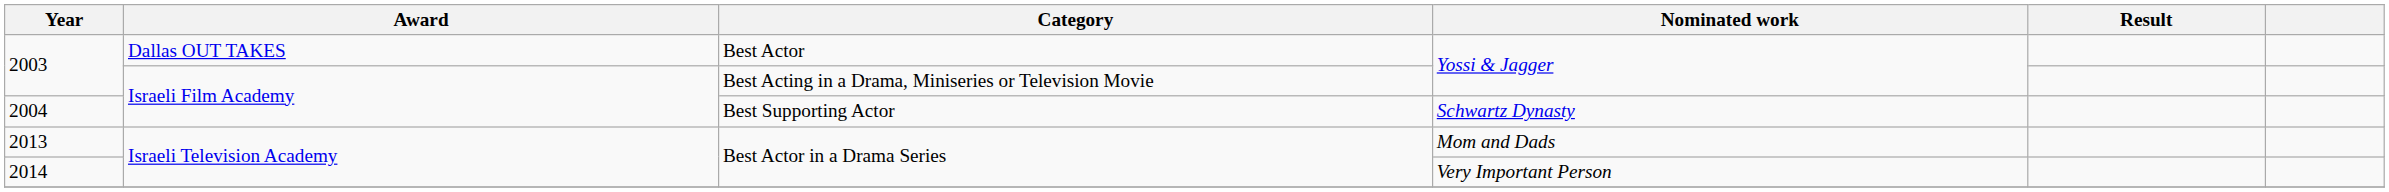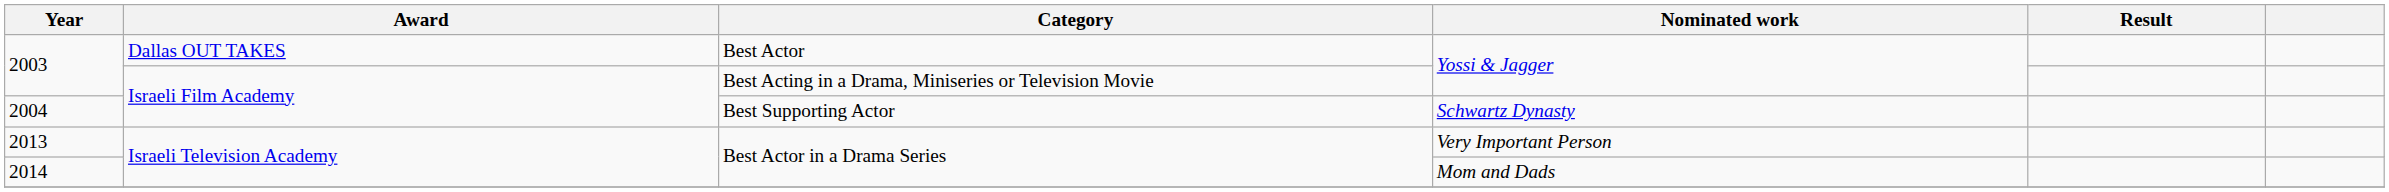 <table class="wikitable" width=100%>
 <tr>
 <th width=5%>Year</th>
 <th width=25%>Award</th>
 <th width=30%>Category</th>
 <th width=25%>Nominated work</th>
 <th width=10%>Result</th>
 <th width=5%></th>
 </tr>
 <tr>
 <td rowspan=2>2003</td>
 <td><a href='#'>Dallas OUT TAKES</a></td>
 <td>Best Actor</td>
 <td rowspan=2><em><a href='#'>Yossi & Jagger</a></em></td>
 <td></td>
 <td style="text-align:center;"></td>
 </tr>
 <tr>
 <td rowspan=2><a href='#'>Israeli Film Academy</a></td>
 <td>Best Acting in a Drama, Miniseries or Television Movie</td>
 <td></td>
 <td style="text-align:center;"></td>
 </tr>
 <tr>
 <td>2004</td>
 <td>Best Supporting Actor</td>
 <td><em><a href='#'>Schwartz Dynasty</a></em></td>
 <td></td>
 <td style="text-align:center;"></td>
 </tr>
 <tr>
 <td>2013</td>
 <td rowspan=2><a href='#'>Israeli Television Academy</a></td>
 <td rowspan=2>Best Actor in a Drama Series</td>
-<td><em>Mom and Dads</em></td>
+<td><em>Very Important Person</em></td>
 <td></td>
 <td style="text-align:center;"></td>
 </tr>
 <tr>
 <td>2014</td>
-<td><em>Very Important Person</em></td>
+<td><em>Mom and Dads</em></td>
 <td></td>
 <td style="text-align:center;"></td>
 </tr>
 <tr>
 </tr>
 </table>
